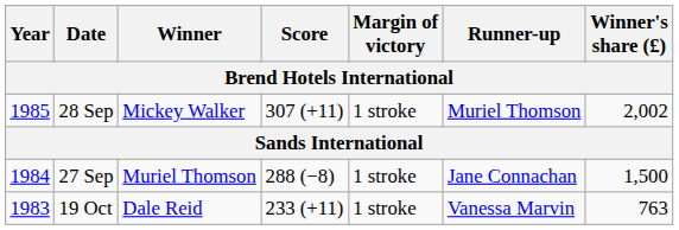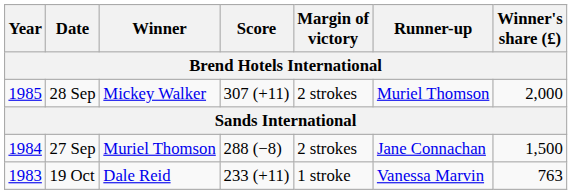 <table class=wikitable style="font-size:95%">
 <tr>
 <th>Year</th>
 <th>Date</th>
 <th>Winner</th>
 <th>Score</th>
 <th>Margin of<br>victory</th>
 <th>Runner-up</th>
 <th>Winner's<br>share (£)</th>
 </tr>
 <tr>
 <th colspan=7>Brend Hotels International</th>
 </tr>
 <tr>
 <td><a href='#'>1985</a></td>
 <td>28 Sep</td>
 <td> <a href='#'>Mickey Walker</a></td>
 <td>307 (+11)</td>
-<td>1 stroke</td>
+<td>2 strokes</td>
 <td> <a href='#'>Muriel Thomson</a></td>
-<td align=right>2,002</td>
+<td align=right>2,000</td>
 </tr>
 <tr>
 <th colspan=7>Sands International</th>
 </tr>
 <tr>
 <td><a href='#'>1984</a></td>
 <td>27 Sep</td>
 <td> <a href='#'>Muriel Thomson</a></td>
 <td>288 (−8)</td>
-<td>1 stroke</td>
+<td>2 strokes</td>
 <td> <a href='#'>Jane Connachan</a></td>
 <td align=right>1,500</td>
 </tr>
 <tr>
 <td><a href='#'>1983</a></td>
 <td>19 Oct</td>
 <td> <a href='#'>Dale Reid</a></td>
 <td>233 (+11)</td>
 <td>1 stroke</td>
 <td> <a href='#'>Vanessa Marvin</a></td>
 <td align=right>763</td>
 </tr>
 </table>
